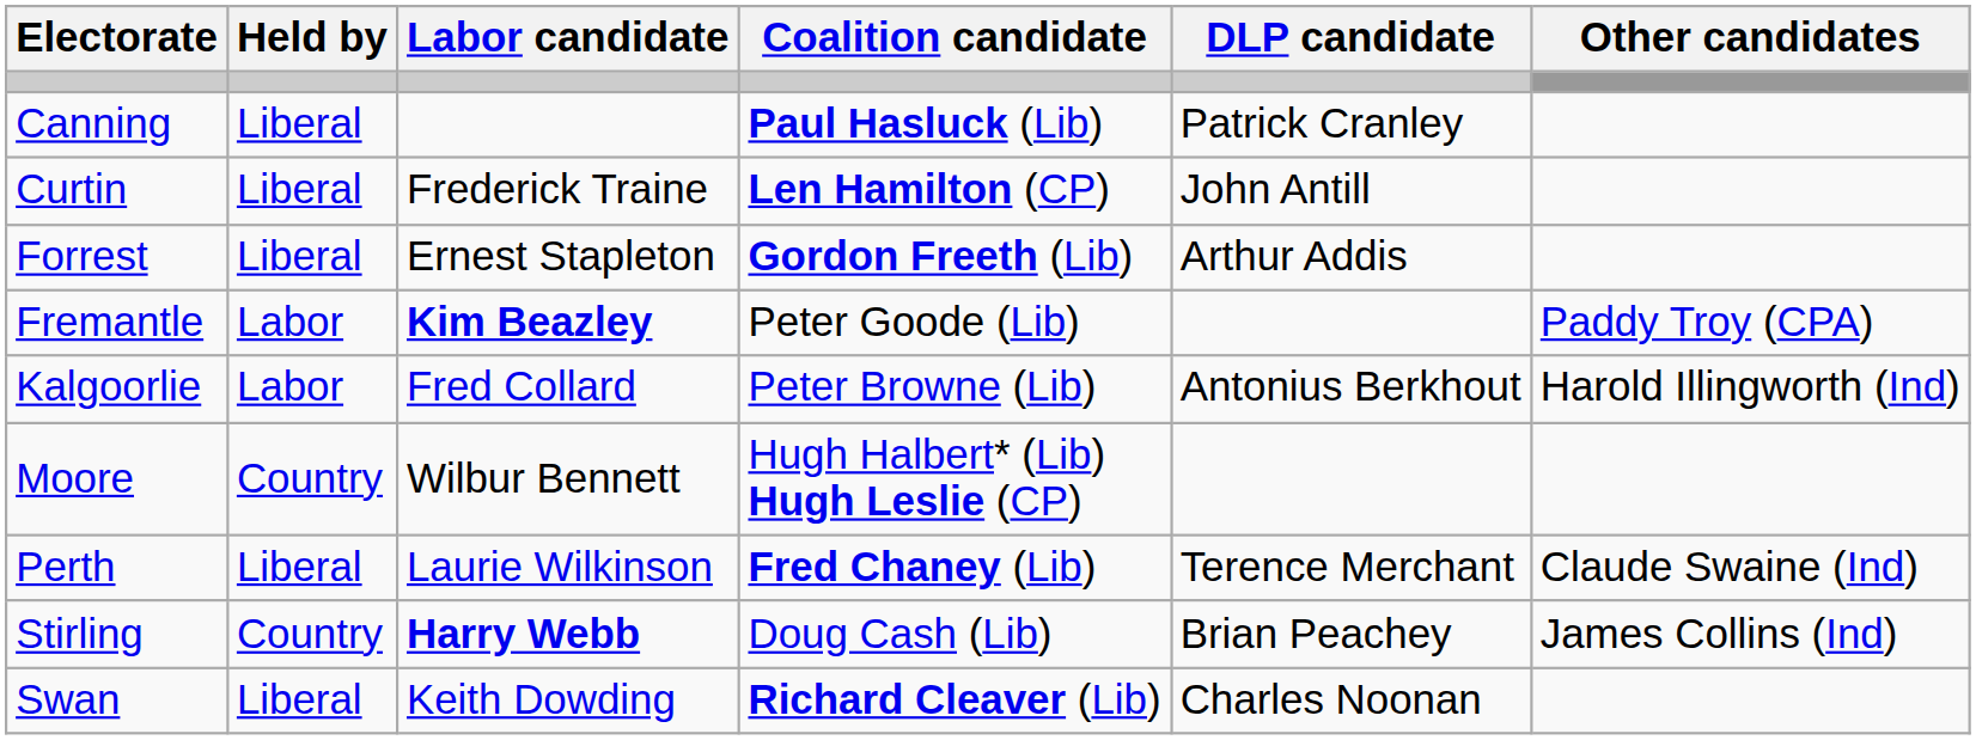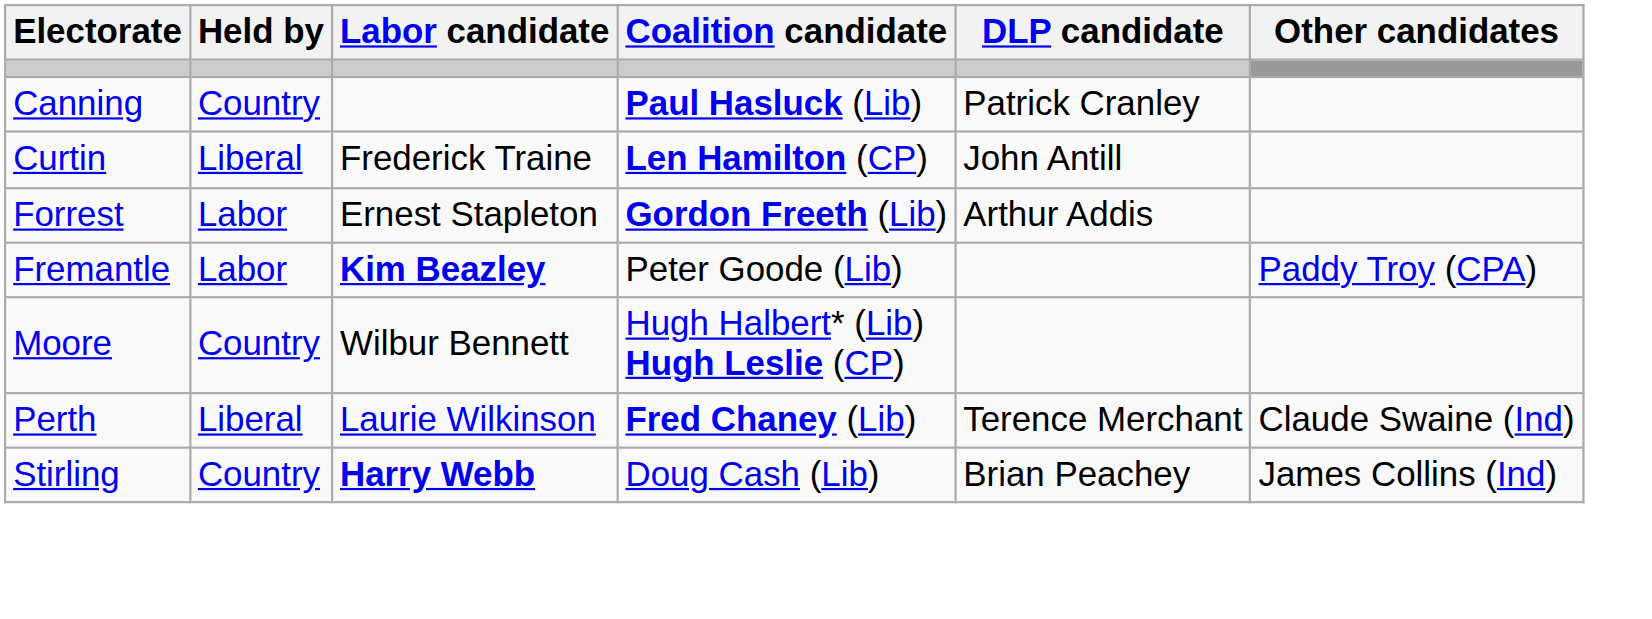 <table class="wikitable">
 <tr>
 <th>Electorate</th>
 <th>Held by</th>
 <th><a href='#'>Labor</a> candidate</th>
 <th><a href='#'>Coalition</a> candidate</th>
 <th><a href='#'>DLP</a> candidate</th>
 <th>Other candidates</th>
 </tr>
 <tr bgcolor="#cccccc">
 <td></td>
 <td></td>
 <td></td>
 <td></td>
 <td></td>
 <td bgcolor="#999999"></td>
 </tr>
 <tr>
 <td><a href='#'>Canning</a></td>
-<td><a href='#'>Liberal</a></td>
+<td><a href='#'>Country</a></td>
 <td></td>
 <td><strong><a href='#'>Paul Hasluck</a></strong> (<a href='#'>Lib</a>)</td>
 <td>Patrick Cranley</td>
 <td></td>
 </tr>
 <tr>
 <td><a href='#'>Curtin</a></td>
 <td><a href='#'>Liberal</a></td>
 <td>Frederick Traine</td>
 <td><strong><a href='#'>Len Hamilton</a></strong> (<a href='#'>CP</a>)</td>
 <td>John Antill</td>
 <td></td>
 </tr>
 <tr>
 <td><a href='#'>Forrest</a></td>
-<td><a href='#'>Liberal</a></td>
+<td><a href='#'>Labor</a></td>
 <td>Ernest Stapleton</td>
 <td><strong><a href='#'>Gordon Freeth</a></strong> (<a href='#'>Lib</a>)</td>
 <td>Arthur Addis</td>
 <td></td>
 </tr>
 <tr>
 <td><a href='#'>Fremantle</a></td>
 <td><a href='#'>Labor</a></td>
 <td><strong><a href='#'>Kim Beazley</a></strong></td>
 <td>Peter Goode (<a href='#'>Lib</a>)</td>
 <td></td>
 <td><a href='#'>Paddy Troy</a> (<a href='#'>CPA</a>)</td>
-</tr>
-<tr>
-<td><a href='#'>Kalgoorlie</a></td>
-<td><a href='#'>Labor</a></td>
-<td><a href='#'>Fred Collard</a></td>
-<td><a href='#'>Peter Browne</a> (<a href='#'>Lib</a>)</td>
-<td>Antonius Berkhout</td>
-<td>Harold Illingworth (<a href='#'>Ind</a>)</td>
 </tr>
 <tr>
 <td><a href='#'>Moore</a></td>
 <td><a href='#'>Country</a></td>
 <td>Wilbur Bennett</td>
 <td><a href='#'>Hugh Halbert</a>* (<a href='#'>Lib</a>)<br><strong><a href='#'>Hugh Leslie</a></strong> (<a href='#'>CP</a>)</td>
 <td></td>
 <td></td>
 </tr>
 <tr>
 <td><a href='#'>Perth</a></td>
 <td><a href='#'>Liberal</a></td>
 <td><a href='#'>Laurie Wilkinson</a></td>
 <td><strong><a href='#'>Fred Chaney</a></strong> (<a href='#'>Lib</a>)</td>
 <td>Terence Merchant</td>
 <td>Claude Swaine (<a href='#'>Ind</a>)</td>
 </tr>
 <tr>
 <td><a href='#'>Stirling</a></td>
 <td><a href='#'>Country</a></td>
 <td><strong><a href='#'>Harry Webb</a></strong></td>
 <td><a href='#'>Doug Cash</a> (<a href='#'>Lib</a>)</td>
 <td>Brian Peachey</td>
 <td>James Collins (<a href='#'>Ind</a>)</td>
 </tr>
-<tr>
-<td><a href='#'>Swan</a></td>
-<td><a href='#'>Liberal</a></td>
-<td><a href='#'>Keith Dowding</a></td>
-<td><strong><a href='#'>Richard Cleaver</a></strong> (<a href='#'>Lib</a>)</td>
-<td>Charles Noonan</td>
-<td></td>
-</tr>
 </table>
